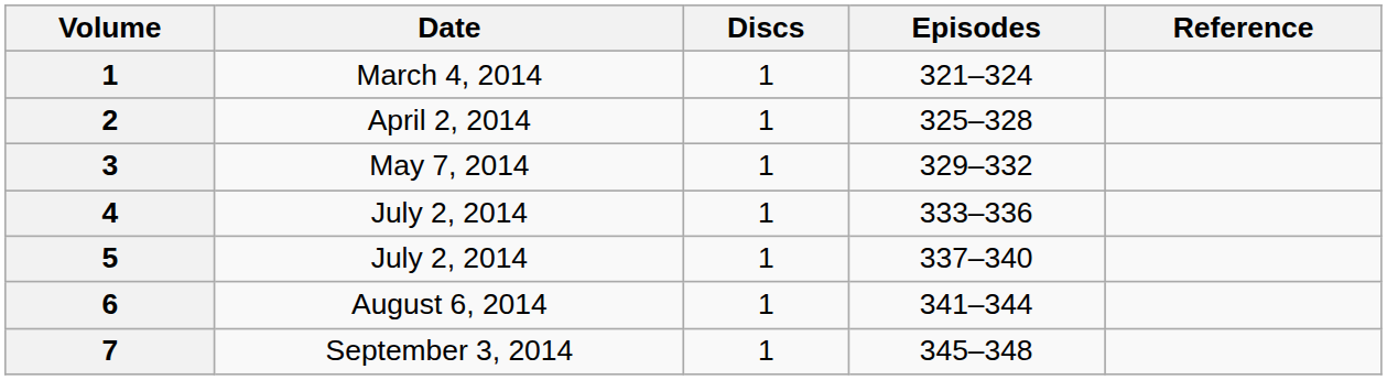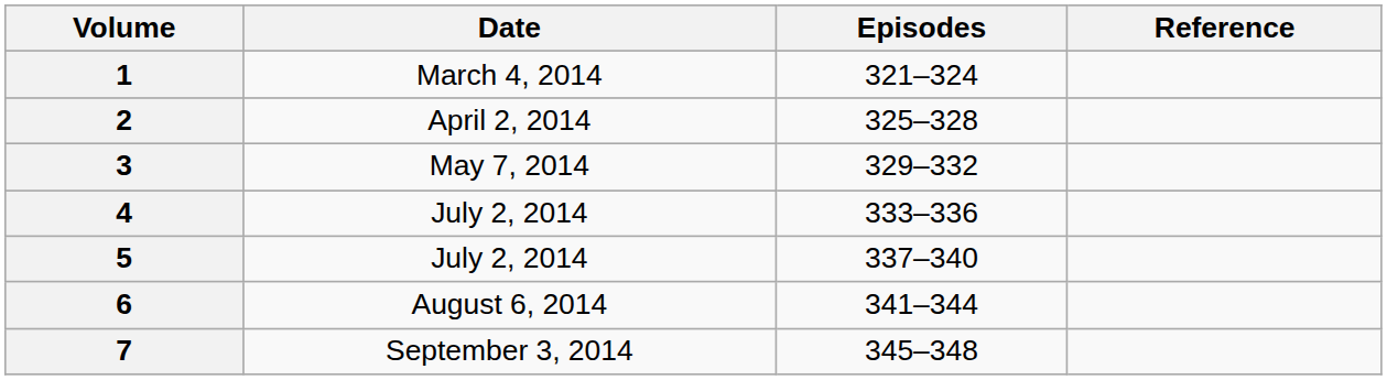 <table class="wikitable" style="text-align: center; width: 60%;">
 <tr>
 <th scope="col" 175px;>Volume</th>
 <th scope="col" 125px;>Date</th>
-<th scope="col">Discs</th>
 <th scope="col">Episodes</th>
 <th scope="col">Reference</th>
 </tr>
 <tr>
 <th scope="row">1</th>
 <td>March 4, 2014</td>
-<td>1</td>
 <td>321–324</td>
 <td></td>
 </tr>
 <tr>
 <th scope="row">2</th>
 <td>April 2, 2014</td>
-<td>1</td>
 <td>325–328</td>
 <td></td>
 </tr>
 <tr>
 <th scope="row">3</th>
 <td>May 7, 2014</td>
-<td>1</td>
 <td>329–332</td>
 <td></td>
 </tr>
 <tr>
 <th scope="row">4</th>
 <td>July 2, 2014</td>
-<td>1</td>
 <td>333–336</td>
 <td></td>
 </tr>
 <tr>
 <th scope="row">5</th>
 <td>July 2, 2014</td>
-<td>1</td>
 <td>337–340</td>
 <td></td>
 </tr>
 <tr>
 <th scope="row">6</th>
 <td>August 6, 2014</td>
-<td>1</td>
 <td>341–344</td>
 <td></td>
 </tr>
 <tr>
 <th scope="row">7</th>
 <td>September 3, 2014</td>
-<td>1</td>
 <td>345–348</td>
 <td></td>
 </tr>
 </table>
